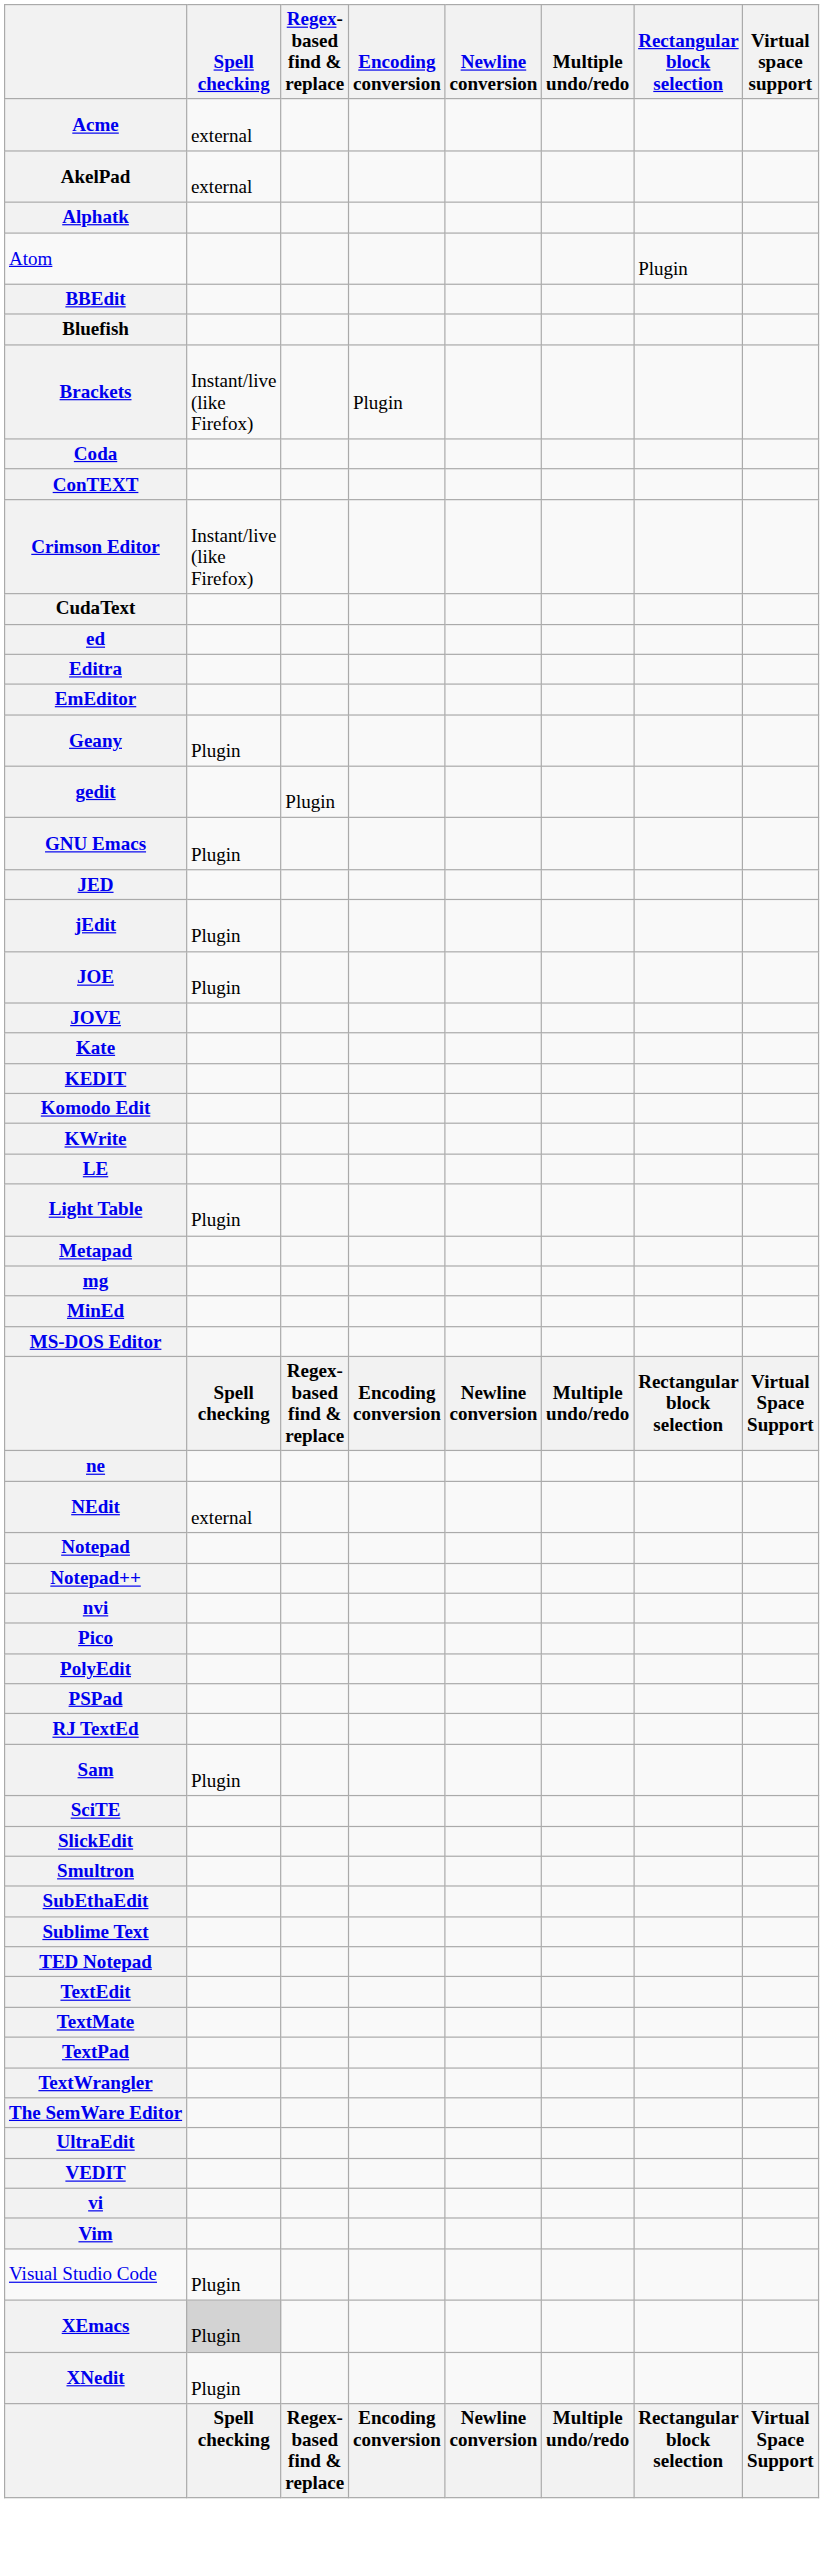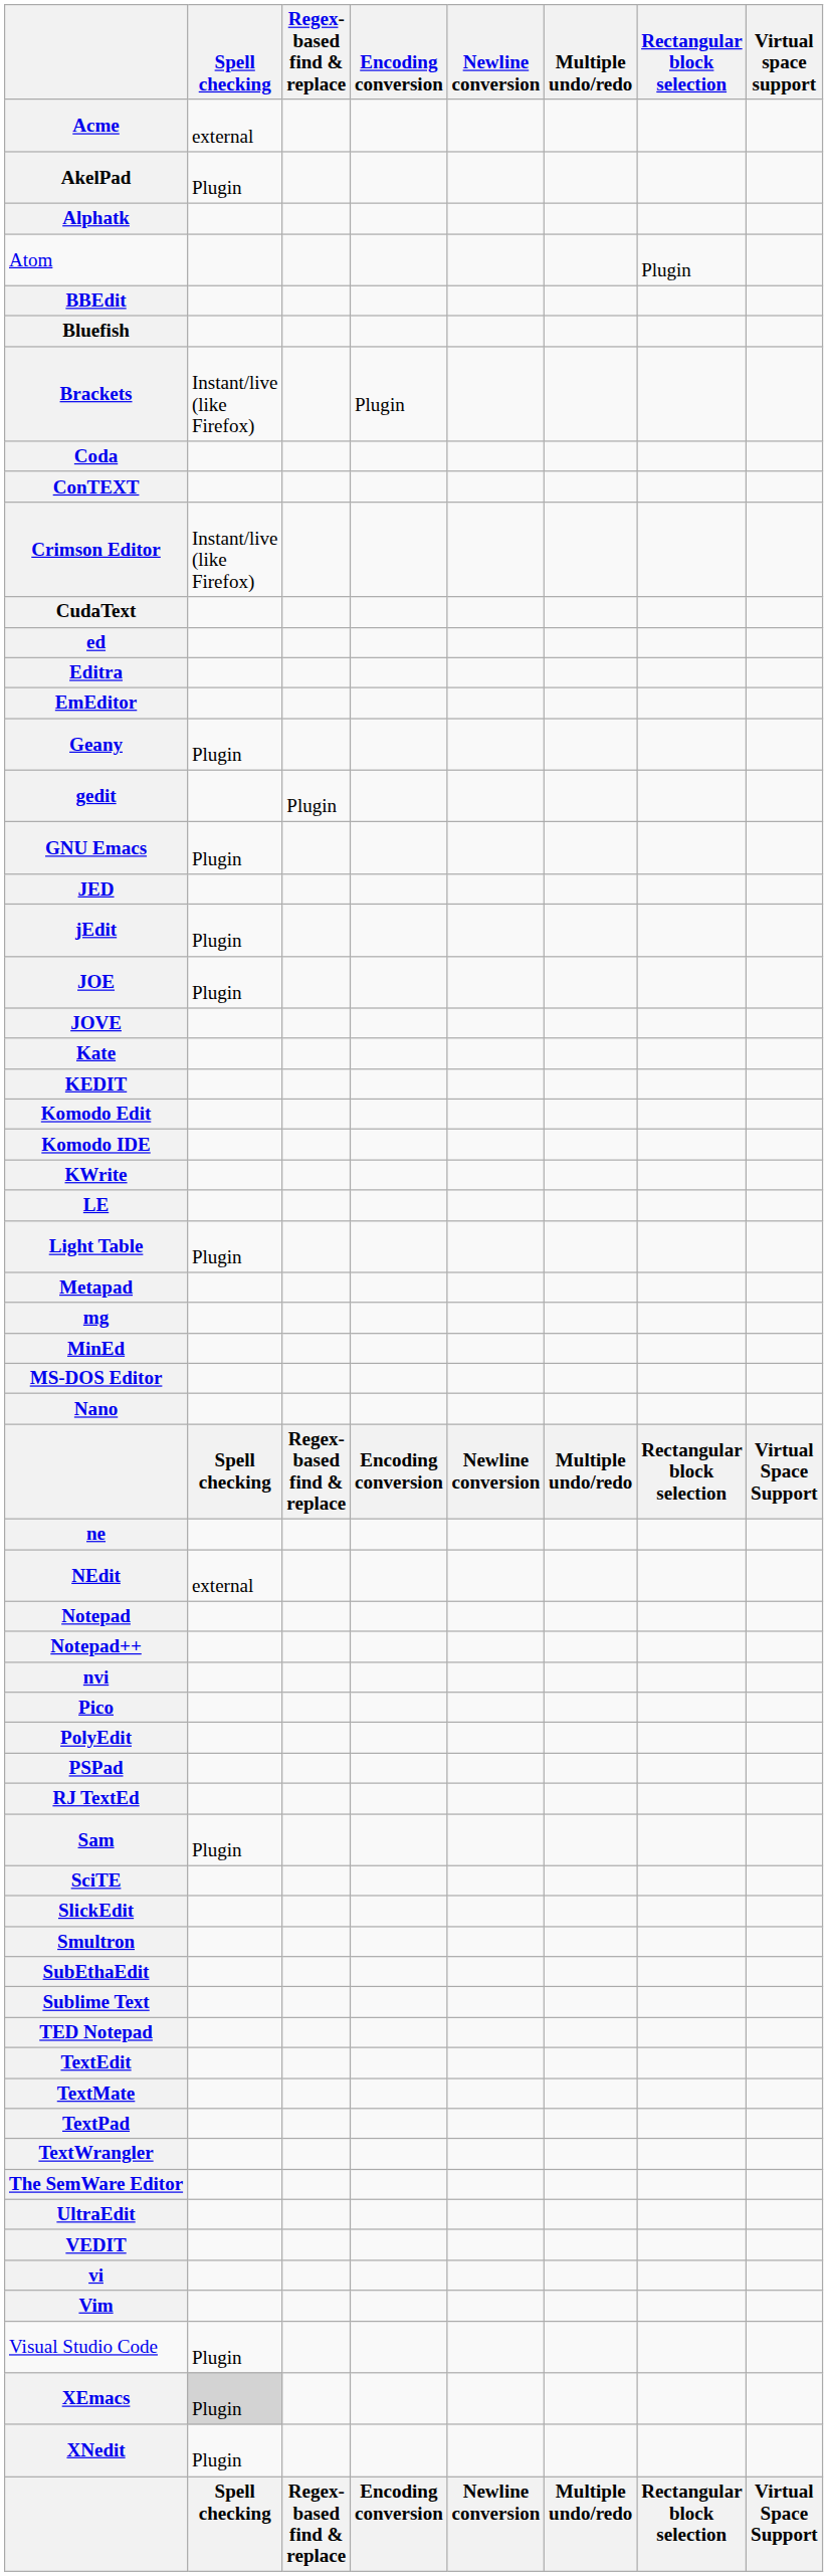 <table class="wikitable sticky-header sortable" style="max-width: 30em; table-layout: fixed">
 <tr valign=bottom>
 <th></th>
 <th><a href='#'>Spell checking</a></th>
 <th><a href='#'>Regex</a>-based find & replace</th>
 <th><a href='#'>Encoding</a> conversion</th>
 <th><a href='#'>Newline</a> conversion</th>
 <th>Multiple undo/redo</th>
 <th><a href='#'>Rectangular block selection</a></th>
 <th>Virtual space support</th>
 </tr>
 <tr>
 <th nowrap ><a href='#'>Acme</a></th>
 <td><br>external</td>
 <td></td>
 <td></td>
 <td></td>
 <td></td>
 <td></td>
 <td></td>
 </tr>
 <tr>
 <th nowrap >AkelPad</th>
-<td><br>external</td>
+<td><br>Plugin</td>
 <td></td>
 <td></td>
 <td></td>
 <td></td>
 <td></td>
 <td></td>
 </tr>
 <tr>
 <th nowrap ><a href='#'>Alphatk</a></th>
 <td></td>
 <td></td>
 <td></td>
 <td></td>
 <td></td>
 <td></td>
 <td></td>
 </tr>
 <tr>
 <td><a href='#'>Atom</a></td>
 <td></td>
 <td></td>
 <td></td>
 <td></td>
 <td></td>
 <td><br>Plugin</td>
 <td></td>
 </tr>
 <tr>
 <th nowrap ><a href='#'>BBEdit</a></th>
 <td></td>
 <td></td>
 <td></td>
 <td></td>
 <td></td>
 <td></td>
 <td></td>
 </tr>
 <tr>
 <th nowrap >Bluefish</th>
 <td></td>
 <td></td>
 <td></td>
 <td></td>
 <td></td>
 <td></td>
 <td></td>
 </tr>
 <tr>
 <th nowrap ><a href='#'>Brackets</a></th>
 <td><br>Instant/live (like Firefox)</td>
 <td></td>
 <td><br>Plugin</td>
 <td></td>
 <td></td>
 <td></td>
 <td></td>
 </tr>
 <tr>
 <th nowrap ><a href='#'>Coda</a></th>
 <td></td>
 <td></td>
 <td></td>
 <td></td>
 <td></td>
 <td></td>
 <td></td>
 </tr>
 <tr>
 <th nowrap ><a href='#'>ConTEXT</a></th>
 <td></td>
 <td><br></td>
 <td><br></td>
 <td></td>
 <td></td>
 <td></td>
 <td></td>
 </tr>
 <tr>
 <th nowrap ><a href='#'>Crimson Editor</a></th>
 <td><br>Instant/live (like Firefox)</td>
 <td></td>
 <td></td>
 <td></td>
 <td></td>
 <td></td>
 <td></td>
 </tr>
 <tr>
 <th nowrap >CudaText</th>
 <td></td>
 <td></td>
 <td></td>
 <td></td>
 <td></td>
 <td></td>
 <td></td>
 </tr>
 <tr>
 <th nowrap ><a href='#'>ed</a></th>
 <td></td>
 <td></td>
 <td></td>
 <td></td>
 <td></td>
 <td></td>
 <td></td>
 </tr>
 <tr>
 <th nowrap ><a href='#'>Editra</a></th>
 <td></td>
 <td></td>
 <td></td>
 <td></td>
 <td></td>
 <td></td>
 <td></td>
 </tr>
 <tr>
 <th nowrap ><a href='#'>EmEditor</a></th>
 <td></td>
 <td></td>
 <td></td>
 <td></td>
 <td></td>
 <td></td>
 <td></td>
 </tr>
 <tr>
 <th nowrap ><a href='#'>Geany</a></th>
 <td><br>Plugin</td>
 <td></td>
 <td></td>
 <td></td>
 <td></td>
 <td></td>
 <td></td>
 </tr>
 <tr>
 <th nowrap ><a href='#'>gedit</a></th>
 <td><br></td>
 <td><br>Plugin</td>
 <td></td>
 <td></td>
 <td></td>
 <td><br></td>
 <td></td>
 </tr>
 <tr>
 <th nowrap ><a href='#'>GNU Emacs</a></th>
 <td><br>Plugin</td>
 <td></td>
 <td></td>
 <td></td>
 <td></td>
 <td></td>
 <td></td>
 </tr>
 <tr>
 <th nowrap ><a href='#'>JED</a></th>
 <td></td>
 <td></td>
 <td></td>
 <td></td>
 <td></td>
 <td></td>
 <td></td>
 </tr>
 <tr>
 <th nowrap ><a href='#'>jEdit</a></th>
 <td><br>Plugin</td>
 <td></td>
 <td></td>
 <td></td>
 <td></td>
 <td></td>
 <td></td>
 </tr>
 <tr>
 <th nowrap ><a href='#'>JOE</a></th>
 <td><br>Plugin</td>
 <td><br></td>
 <td><br></td>
 <td></td>
 <td></td>
 <td></td>
 <td></td>
 </tr>
 <tr>
 <th nowrap ><a href='#'>JOVE</a></th>
 <td></td>
 <td></td>
 <td></td>
 <td></td>
 <td></td>
 <td></td>
 <td></td>
 </tr>
 <tr>
 <th nowrap ><a href='#'>Kate</a></th>
 <td></td>
 <td></td>
 <td></td>
 <td></td>
 <td></td>
 <td></td>
 <td></td>
 </tr>
 <tr>
 <th nowrap ><a href='#'>KEDIT</a></th>
 <td></td>
 <td></td>
 <td></td>
 <td></td>
 <td></td>
 <td></td>
 <td></td>
 </tr>
 <tr>
 <th nowrap ><a href='#'>Komodo Edit</a></th>
 <td></td>
 <td></td>
 <td></td>
 <td></td>
 <td></td>
 <td></td>
 <td></td>
 </tr>
 <tr>
+<th nowrap ><a href='#'>Komodo IDE</a></th>
+<td></td>
+<td></td>
+<td></td>
+<td></td>
+<td></td>
+<td></td>
+<td></td>
+</tr>
+<tr>
 <th nowrap ><a href='#'>KWrite</a></th>
 <td></td>
 <td></td>
 <td></td>
 <td></td>
 <td></td>
 <td></td>
 <td></td>
 </tr>
 <tr>
 <th nowrap ><a href='#'>LE</a></th>
 <td></td>
 <td></td>
 <td><br></td>
 <td></td>
 <td></td>
 <td></td>
 <td></td>
 </tr>
 <tr>
 <th nowrap ><a href='#'>Light Table</a></th>
 <td><br>Plugin</td>
 <td></td>
 <td></td>
 <td></td>
 <td></td>
 <td></td>
 <td></td>
 </tr>
 <tr>
 <th nowrap ><a href='#'>Metapad</a></th>
 <td><br></td>
 <td></td>
 <td></td>
 <td></td>
 <td></td>
 <td></td>
 <td></td>
 </tr>
 <tr>
 <th nowrap ><a href='#'>mg</a></th>
 <td></td>
 <td><br></td>
 <td></td>
 <td></td>
 <td><br></td>
 <td></td>
 <td></td>
 </tr>
 <tr>
 <th nowrap ><a href='#'>MinEd</a></th>
 <td></td>
 <td><br></td>
 <td><br></td>
 <td><br></td>
 <td></td>
 <td></td>
 <td></td>
 </tr>
 <tr>
 <th nowrap ><a href='#'>MS-DOS Editor</a></th>
+<td></td>
+<td></td>
+<td></td>
+<td></td>
+<td></td>
+<td></td>
+<td></td>
+</tr>
+<tr>
+<th nowrap ><a href='#'>Nano</a></th>
 <td></td>
 <td></td>
 <td></td>
 <td></td>
 <td></td>
 <td></td>
 <td></td>
 </tr>
 <tr>
 <th></th>
 <th>Spell checking</th>
 <th>Regex-based find & replace</th>
 <th>Encoding conversion</th>
 <th>Newline conversion</th>
 <th>Multiple undo/redo</th>
 <th>Rectangular block selection</th>
 <th>Virtual Space Support</th>
 </tr>
 <tr>
 <th nowrap ><a href='#'>ne</a></th>
 <td></td>
 <td></td>
 <td></td>
 <td></td>
 <td></td>
 <td></td>
 <td></td>
 </tr>
 <tr>
 <th nowrap ><a href='#'>NEdit</a></th>
 <td><br>external</td>
 <td></td>
 <td></td>
 <td></td>
 <td></td>
 <td></td>
 <td></td>
 </tr>
 <tr>
 <th nowrap ><a href='#'>Notepad</a></th>
 <td></td>
 <td></td>
 <td></td>
 <td></td>
 <td></td>
 <td></td>
 <td></td>
 </tr>
 <tr>
 <th nowrap ><a href='#'>Notepad++</a></th>
 <td><br></td>
 <td></td>
 <td></td>
 <td></td>
 <td></td>
 <td></td>
 <td></td>
 </tr>
 <tr>
 <th nowrap ><a href='#'>nvi</a></th>
 <td></td>
 <td></td>
 <td></td>
 <td></td>
 <td></td>
 <td></td>
 <td></td>
 </tr>
 <tr>
 <th nowrap ><a href='#'>Pico</a></th>
 <td></td>
 <td></td>
 <td></td>
 <td></td>
 <td></td>
 <td></td>
 <td></td>
 </tr>
 <tr>
 <th nowrap ><a href='#'>PolyEdit</a></th>
 <td></td>
 <td></td>
 <td></td>
 <td></td>
 <td></td>
 <td></td>
 <td></td>
 </tr>
 <tr>
 <th nowrap ><a href='#'>PSPad</a></th>
 <td></td>
 <td></td>
 <td></td>
 <td></td>
 <td></td>
 <td></td>
 <td></td>
 </tr>
 <tr>
 <th nowrap ><a href='#'>RJ TextEd</a></th>
 <td></td>
 <td></td>
 <td></td>
 <td></td>
 <td></td>
 <td></td>
 <td></td>
 </tr>
 <tr>
 <th nowrap ><a href='#'>Sam</a></th>
 <td><br>Plugin</td>
 <td></td>
 <td></td>
 <td></td>
 <td></td>
 <td></td>
 <td></td>
 </tr>
 <tr>
 <th nowrap ><a href='#'>SciTE</a></th>
 <td></td>
 <td><br></td>
 <td></td>
 <td></td>
 <td></td>
 <td></td>
 <td></td>
 </tr>
 <tr>
 <th nowrap ><a href='#'>SlickEdit</a></th>
 <td></td>
 <td></td>
 <td></td>
 <td></td>
 <td></td>
 <td></td>
 <td></td>
 </tr>
 <tr>
 <th nowrap ><a href='#'>Smultron</a></th>
 <td></td>
 <td></td>
 <td></td>
 <td></td>
 <td></td>
 <td></td>
 <td></td>
 </tr>
 <tr>
 <th nowrap ><a href='#'>SubEthaEdit</a></th>
 <td></td>
 <td></td>
 <td></td>
 <td></td>
 <td></td>
 <td><br></td>
 <td></td>
 </tr>
 <tr>
 <th nowrap ><a href='#'>Sublime Text</a></th>
 <td></td>
 <td></td>
 <td></td>
 <td></td>
 <td></td>
 <td></td>
 <td></td>
 </tr>
 <tr>
 <th nowrap ><a href='#'>TED Notepad</a></th>
 <td></td>
 <td></td>
 <td></td>
 <td></td>
 <td></td>
 <td></td>
 <td></td>
 </tr>
 <tr>
 <th nowrap ><a href='#'>TextEdit</a></th>
 <td></td>
 <td></td>
 <td></td>
 <td></td>
 <td></td>
 <td></td>
 <td></td>
 </tr>
 <tr>
 <th nowrap ><a href='#'>TextMate</a></th>
 <td></td>
 <td></td>
 <td></td>
 <td></td>
 <td></td>
 <td></td>
 <td></td>
 </tr>
 <tr>
 <th nowrap ><a href='#'>TextPad</a></th>
 <td></td>
 <td></td>
 <td></td>
 <td></td>
 <td></td>
 <td></td>
 <td></td>
 </tr>
 <tr>
 <th nowrap ><a href='#'>TextWrangler</a></th>
 <td></td>
 <td></td>
 <td></td>
 <td></td>
 <td></td>
 <td></td>
 <td></td>
 </tr>
 <tr>
 <th nowrap ><a href='#'>The SemWare Editor</a></th>
 <td></td>
 <td></td>
 <td></td>
 <td></td>
 <td></td>
 <td></td>
 <td></td>
 </tr>
 <tr>
 <th nowrap ><a href='#'>UltraEdit</a></th>
 <td></td>
 <td><br></td>
 <td></td>
 <td></td>
 <td></td>
 <td></td>
 <td></td>
 </tr>
 <tr>
 <th nowrap ><a href='#'>VEDIT</a></th>
 <td><br></td>
 <td></td>
 <td></td>
 <td></td>
 <td></td>
 <td></td>
 <td></td>
 </tr>
 <tr>
 <th nowrap ><a href='#'>vi</a></th>
 <td></td>
 <td></td>
 <td></td>
 <td></td>
 <td></td>
 <td></td>
 <td></td>
 </tr>
 <tr>
 <th nowrap ><a href='#'>Vim</a></th>
 <td><br></td>
 <td></td>
 <td></td>
 <td></td>
 <td></td>
 <td></td>
 <td></td>
 </tr>
 <tr>
 <td><a href='#'>Visual Studio Code</a></td>
 <td><br>Plugin</td>
 <td></td>
 <td></td>
 <td></td>
 <td></td>
 <td><br></td>
 <td></td>
 </tr>
 <tr>
 <th nowrap ><a href='#'>XEmacs</a></th>
 <td style="background: lightgrey;"><br>Plugin</td>
 <td></td>
 <td></td>
 <td></td>
 <td></td>
 <td></td>
 <td></td>
 </tr>
 <tr>
 <th nowrap ><a href='#'>XNedit</a></th>
 <td><br>Plugin</td>
 <td></td>
 <td></td>
 <td></td>
 <td></td>
 <td></td>
 <td></td>
 </tr>
 <tr valign=top>
 <th></th>
 <th>Spell checking</th>
 <th>Regex-based find & replace</th>
 <th>Encoding conversion</th>
 <th>Newline conversion</th>
 <th>Multiple undo/redo</th>
 <th>Rectangular block selection</th>
 <th>Virtual Space Support</th>
 </tr>
 </table>
